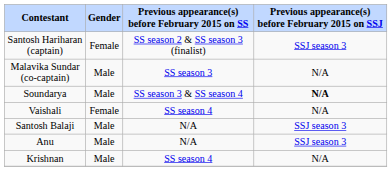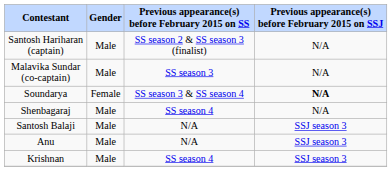 <table class="wikitable sortable" style="text-align: center; width: auto;">
 <tr style="background:#C1D8FF;">
 <th style="background-color:#C1D8FF;">Contestant</th>
 <th style="background-color:#C1D8FF;">Gender</th>
 <th style="background-color:#C1D8FF;">Previous appearance(s) before February 2015 on <a href='#'>SS</a></th>
 <th style="background-color:#C1D8FF;">Previous appearance(s) before February 2015 on <a href='#'>SSJ</a></th>
 </tr>
 <tr>
 <td>Santosh Hariharan (captain)</td>
-<td>Female</td>
+<td>Male</td>
 <td><a href='#'>SS season 2</a> & <a href='#'>SS season 3</a> (finalist)</td>
-<td><a href='#'>SSJ season 3</a></td>
+<td>N/A</td>
 </tr>
 <tr>
 <td>Malavika Sundar (co-captain)</td>
 <td>Male</td>
 <td><a href='#'>SS season 3</a></td>
 <td>N/A</td>
 </tr>
 <tr>
 <td>Soundarya</td>
-<td>Male</td>
+<td>Female</td>
 <td><a href='#'>SS season 3</a> & <a href='#'>SS season 4</a></td>
 <td><strong>N/A</strong></td>
 </tr>
 <tr>
-<td>Vaishali</td>
-<td>Female</td>
+<td>Shenbagaraj</td>
+<td>Male</td>
 <td><a href='#'>SS season 4</a></td>
 <td>N/A</td>
 </tr>
 <tr>
 <td>Santosh Balaji</td>
 <td>Male</td>
 <td>N/A</td>
 <td><a href='#'>SSJ season 3</a></td>
 </tr>
 <tr>
 <td>Anu</td>
 <td>Male</td>
 <td>N/A</td>
 <td><a href='#'>SSJ season 3</a></td>
 </tr>
 <tr>
 <td>Krishnan</td>
 <td>Male</td>
 <td><a href='#'>SS season 4</a></td>
-<td>N/A</td>
+<td><a href='#'>SSJ season 3</a></td>
 </tr>
 <tr>
 </tr>
 </table>
